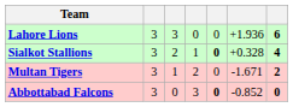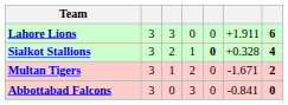 <table class="wikitable sortable" style="text-align:center">
 <tr>
 <th style="width:175px;">Team</th>
 <th style="width:20px;"></th>
 <th style="width:20px;"></th>
 <th style="width:20px;"></th>
 <th style="width:20px;"></th>
 <th style="width:45px;"></th>
 <th style="width:20px;"></th>
 </tr>
 <tr style="background:#cfc;">
 <td style="text-align:left"><strong><a href='#'>Lahore Lions</a></strong></td>
 <td>3</td>
 <td>3</td>
 <td>0</td>
 <td>0</td>
-<td>+1.936</td>
+<td>+1.911</td>
 <td><strong>6</strong></td>
 </tr>
 <tr style="background:#cfc;">
 <td style="text-align:left"><strong><a href='#'>Sialkot Stallions</a></strong></td>
 <td>3</td>
 <td>2</td>
 <td>1</td>
 <td><strong>0</strong></td>
 <td>+0.328</td>
 <td><strong>4</strong></td>
 </tr>
 <tr style="background:#fcc;">
 <td style="text-align:left"><strong><a href='#'>Multan Tigers</a></strong></td>
 <td>3</td>
 <td>1</td>
 <td>2</td>
 <td>0</td>
 <td>-1.671</td>
 <td><strong>2</strong></td>
 </tr>
 <tr style="background:#fcc;">
 <td style="text-align:left"><strong><a href='#'>Abbottabad Falcons</a></strong></td>
 <td>3</td>
 <td>0</td>
 <td>3</td>
-<td><strong>0</strong></td>
-<td>-0.852</td>
+<td>0</td>
+<td>-0.841</td>
 <td><strong>0</strong></td>
 </tr>
 </table>
